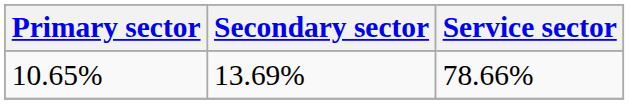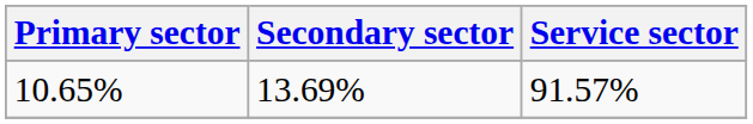 <table class="wikitable" border="1">
 <tr>
 <th><a href='#'>Primary sector</a></th>
 <th><a href='#'>Secondary sector</a></th>
 <th><a href='#'>Service sector</a></th>
 </tr>
 <tr>
 <td>10.65%</td>
 <td>13.69%</td>
-<td>78.66%</td>
+<td>91.57%</td>
 </tr>
 <tr>
 </tr>
 </table>
